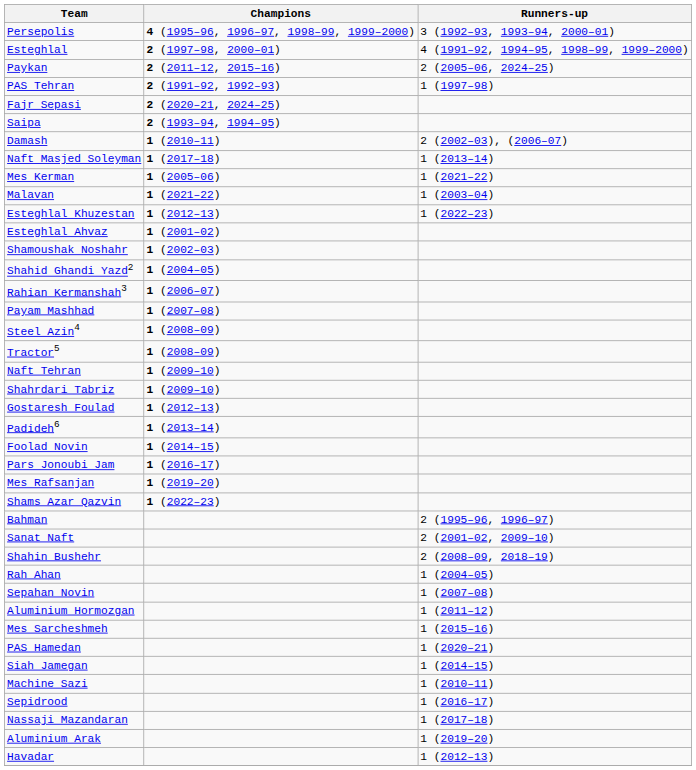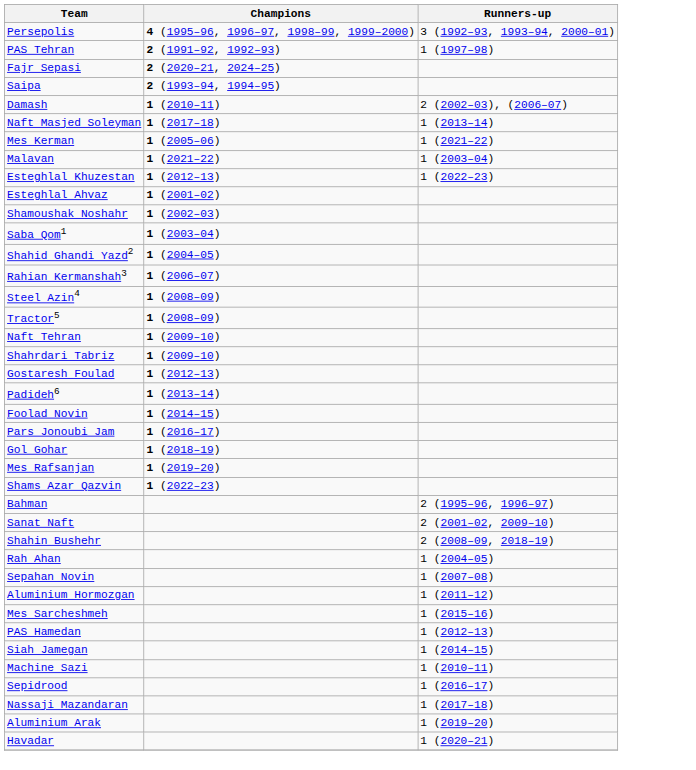 <table class="wikitable plainrowheaders sortable">
 <tr>
 <th>Team</th>
 <th>Champions</th>
 <th>Runners-up</th>
 </tr>
 <tr>
 <td style="text-align:left;"><a href='#'>Persepolis</a></td>
 <td><strong>4</strong> (<a href='#'>1995–96</a>, <a href='#'>1996–97</a>, <a href='#'>1998–99</a>, <a href='#'>1999–2000</a>)</td>
 <td>3 (<a href='#'>1992–93</a>, <a href='#'>1993–94</a>, <a href='#'>2000–01</a>)</td>
-</tr>
-<tr>
-<td style="text-align:left;"><a href='#'>Esteghlal</a></td>
-<td><strong>2</strong> (<a href='#'>1997–98</a>, <a href='#'>2000–01</a>)</td>
-<td>4 (<a href='#'>1991–92</a>, <a href='#'>1994–95</a>, <a href='#'>1998–99</a>, <a href='#'>1999–2000</a>)</td>
-</tr>
-<tr>
-<td style="text-align:left;"><a href='#'>Paykan</a></td>
-<td><strong>2</strong> (<a href='#'>2011–12</a>, <a href='#'>2015–16</a>)</td>
-<td>2 (<a href='#'>2005–06</a>, <a href='#'>2024–25</a>)</td>
 </tr>
 <tr>
 <td style="text-align:left;"><a href='#'>PAS Tehran</a></td>
 <td><strong>2</strong> (<a href='#'>1991–92</a>, <a href='#'>1992–93</a>)</td>
 <td>1 (<a href='#'>1997–98</a>)</td>
 </tr>
 <tr>
 <td style="text-align:left;"><a href='#'>Fajr Sepasi</a></td>
 <td><strong>2</strong> (<a href='#'>2020–21</a>, <a href='#'>2024–25</a>)</td>
 <td></td>
 </tr>
 <tr>
 <td style="text-align:left;"><a href='#'>Saipa</a></td>
 <td><strong>2</strong> (<a href='#'>1993–94</a>, <a href='#'>1994–95</a>)</td>
 <td></td>
 </tr>
 <tr>
 <td style="text-align:left;"><a href='#'>Damash</a></td>
 <td><strong>1</strong> (<a href='#'>2010–11</a>)</td>
 <td>2 (<a href='#'>2002–03</a>), (<a href='#'>2006–07</a>)</td>
 </tr>
 <tr>
 <td style="text-align:left;"><a href='#'>Naft Masjed Soleyman</a></td>
 <td><strong>1</strong> (<a href='#'>2017–18</a>)</td>
 <td>1 (<a href='#'>2013–14</a>)</td>
 </tr>
 <tr>
 <td style="text-align:left;"><a href='#'>Mes Kerman</a></td>
 <td><strong>1</strong> (<a href='#'>2005–06</a>)</td>
 <td>1 (<a href='#'>2021–22</a>)</td>
 </tr>
 <tr>
 <td style="text-align:left;"><a href='#'>Malavan</a></td>
 <td><strong>1</strong> (<a href='#'>2021–22</a>)</td>
 <td>1 (<a href='#'>2003–04</a>)</td>
 </tr>
 <tr>
 <td style="text-align:left;"><a href='#'>Esteghlal Khuzestan</a></td>
 <td><strong>1</strong> (<a href='#'>2012–13</a>)</td>
 <td>1 (<a href='#'>2022–23</a>)</td>
 </tr>
 <tr>
 <td style="text-align:left;"><a href='#'>Esteghlal Ahvaz</a></td>
 <td><strong>1</strong> (<a href='#'>2001–02</a>)</td>
 <td></td>
 </tr>
 <tr>
 <td style="text-align:left;"><a href='#'>Shamoushak Noshahr</a></td>
 <td><strong>1</strong> (<a href='#'>2002–03</a>)</td>
 <td></td>
 </tr>
 <tr>
+<td style="text-align:left;"><a href='#'>Saba Qom</a><sup>1</sup></td>
+<td><strong>1</strong> (<a href='#'>2003–04</a>)</td>
+<td></td>
+</tr>
+<tr>
 <td style="text-align:left;"><a href='#'>Shahid Ghandi Yazd</a><sup>2</sup></td>
 <td><strong>1</strong> (<a href='#'>2004–05</a>)</td>
 <td></td>
 </tr>
 <tr>
 <td style="text-align:left;"><a href='#'>Rahian Kermanshah</a><sup>3</sup></td>
 <td><strong>1</strong> (<a href='#'>2006–07</a>)</td>
-<td></td>
-</tr>
-<tr>
-<td style="text-align:left;"><a href='#'>Payam Mashhad</a></td>
-<td><strong>1</strong> (<a href='#'>2007–08</a>)</td>
 <td></td>
 </tr>
 <tr>
 <td style="text-align:left;"><a href='#'>Steel Azin</a><sup>4</sup></td>
 <td><strong>1</strong> (<a href='#'>2008–09</a>)</td>
 <td></td>
 </tr>
 <tr>
 <td style="text-align:left;"><a href='#'>Tractor</a><sup>5</sup></td>
 <td><strong>1</strong> (<a href='#'>2008–09</a>)</td>
 <td></td>
 </tr>
 <tr>
 <td style="text-align:left;"><a href='#'>Naft Tehran</a></td>
 <td><strong>1</strong> (<a href='#'>2009–10</a>)</td>
 <td></td>
 </tr>
 <tr>
 <td style="text-align:left;"><a href='#'>Shahrdari Tabriz</a></td>
 <td><strong>1</strong> (<a href='#'>2009–10</a>)</td>
 <td></td>
 </tr>
 <tr>
 <td style="text-align:left;"><a href='#'>Gostaresh Foulad</a></td>
 <td><strong>1</strong> (<a href='#'>2012–13</a>)</td>
 <td></td>
 </tr>
 <tr>
 <td style="text-align:left;"><a href='#'>Padideh</a><sup>6</sup></td>
 <td><strong>1</strong> (<a href='#'>2013–14</a>)</td>
 <td></td>
 </tr>
 <tr>
 <td style="text-align:left;"><a href='#'>Foolad Novin</a></td>
 <td><strong>1</strong> (<a href='#'>2014–15</a>)</td>
 <td></td>
 </tr>
 <tr>
 <td style="text-align:left;"><a href='#'>Pars Jonoubi Jam</a></td>
 <td><strong>1</strong> (<a href='#'>2016–17</a>)</td>
+<td></td>
+</tr>
+<tr>
+<td style="text-align:left;"><a href='#'>Gol Gohar</a></td>
+<td><strong>1</strong> (<a href='#'>2018–19</a>)</td>
 <td></td>
 </tr>
 <tr>
 <td style="text-align:left;"><a href='#'>Mes Rafsanjan</a></td>
 <td><strong>1</strong> (<a href='#'>2019–20</a>)</td>
 <td></td>
 </tr>
 <tr>
 <td style="text-align:left;"><a href='#'>Shams Azar Qazvin</a></td>
 <td><strong>1</strong> (<a href='#'>2022–23</a>)</td>
 <td></td>
 </tr>
 <tr>
 <td style="text-align:left;"><a href='#'>Bahman</a></td>
 <td></td>
 <td>2 (<a href='#'>1995–96</a>, <a href='#'>1996–97</a>)</td>
 </tr>
 <tr>
 <td style="text-align:left;"><a href='#'>Sanat Naft</a></td>
 <td></td>
 <td>2 (<a href='#'>2001–02</a>, <a href='#'>2009–10</a>)</td>
 </tr>
 <tr>
 <td style="text-align:left;"><a href='#'>Shahin Bushehr</a></td>
 <td></td>
 <td>2 (<a href='#'>2008–09</a>, <a href='#'>2018–19</a>)</td>
 </tr>
 <tr>
 <td style="text-align:left;"><a href='#'>Rah Ahan</a></td>
 <td></td>
 <td>1 (<a href='#'>2004–05</a>)</td>
 </tr>
 <tr>
 <td style="text-align:left;"><a href='#'>Sepahan Novin</a></td>
 <td></td>
 <td>1 (<a href='#'>2007–08</a>)</td>
 </tr>
 <tr>
 <td style="text-align:left;"><a href='#'>Aluminium Hormozgan</a></td>
 <td></td>
 <td>1 (<a href='#'>2011–12</a>)</td>
 </tr>
 <tr>
 <td style="text-align:left;"><a href='#'>Mes Sarcheshmeh</a></td>
 <td></td>
 <td>1 (<a href='#'>2015–16</a>)</td>
 </tr>
 <tr>
 <td style="text-align:left;"><a href='#'>PAS Hamedan</a></td>
 <td></td>
-<td>1 (<a href='#'>2020–21</a>)</td>
+<td>1 (<a href='#'>2012–13</a>)</td>
 </tr>
 <tr>
 <td style="text-align:left;"><a href='#'>Siah Jamegan</a></td>
 <td></td>
 <td>1 (<a href='#'>2014–15</a>)</td>
 </tr>
 <tr>
 <td style="text-align:left;"><a href='#'>Machine Sazi</a></td>
 <td></td>
 <td>1 (<a href='#'>2010–11</a>)</td>
 </tr>
 <tr>
 <td style="text-align:left;"><a href='#'>Sepidrood</a></td>
 <td></td>
 <td>1 (<a href='#'>2016–17</a>)</td>
 </tr>
 <tr>
 <td style="text-align:left;"><a href='#'>Nassaji Mazandaran</a></td>
 <td></td>
 <td>1 (<a href='#'>2017–18</a>)</td>
 </tr>
 <tr>
 <td style="text-align:left;"><a href='#'>Aluminium Arak</a></td>
 <td></td>
 <td>1 (<a href='#'>2019–20</a>)</td>
 </tr>
 <tr>
 <td style="text-align:left;"><a href='#'>Havadar</a></td>
 <td></td>
-<td>1 (<a href='#'>2012–13</a>)</td>
+<td>1 (<a href='#'>2020–21</a>)</td>
 </tr>
 <tr>
 </tr>
 </table>
